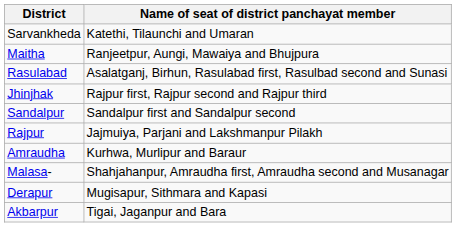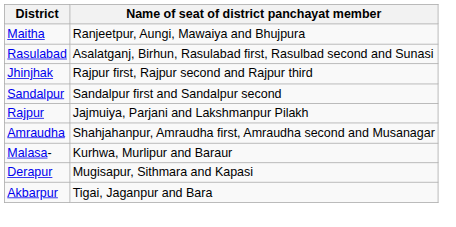 <table class="wikitable">
 <tr>
 <th>District</th>
 <th>Name of seat of district panchayat member</th>
-</tr>
-<tr>
-<td>Sarvankheda</td>
-<td>Katethi, Tilaunchi and Umaran</td>
 </tr>
 <tr>
 <td><a href='#'>Maitha</a></td>
 <td>Ranjeetpur, Aungi, Mawaiya and Bhujpura</td>
 </tr>
 <tr>
 <td><a href='#'>Rasulabad</a></td>
 <td>Asalatganj, Birhun, Rasulabad first, Rasulbad second and Sunasi</td>
 </tr>
 <tr>
 <td><a href='#'>Jhinjhak</a></td>
 <td>Rajpur first, Rajpur second and Rajpur third</td>
 </tr>
 <tr>
 <td><a href='#'>Sandalpur</a></td>
 <td>Sandalpur first and Sandalpur second</td>
 </tr>
 <tr>
 <td><a href='#'>Rajpur</a></td>
 <td>Jajmuiya, Parjani and Lakshmanpur Pilakh</td>
 </tr>
 <tr>
 <td><a href='#'>Amraudha</a></td>
-<td>Kurhwa, Murlipur and Baraur</td>
+<td>Shahjahanpur, Amraudha first, Amraudha second and Musanagar</td>
 </tr>
 <tr>
 <td><a href='#'>Malasa</a>-</td>
-<td>Shahjahanpur, Amraudha first, Amraudha second and Musanagar</td>
+<td>Kurhwa, Murlipur and Baraur</td>
 </tr>
 <tr>
 <td><a href='#'>Derapur</a></td>
 <td>Mugisapur, Sithmara and Kapasi</td>
 </tr>
 <tr>
 <td><a href='#'>Akbarpur</a></td>
 <td>Tigai, Jaganpur and Bara</td>
 </tr>
 </table>
